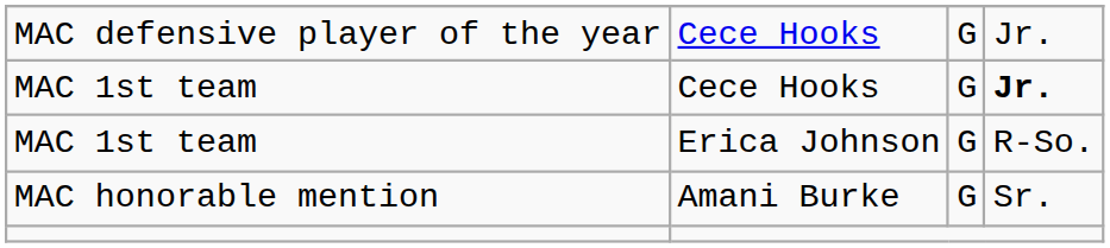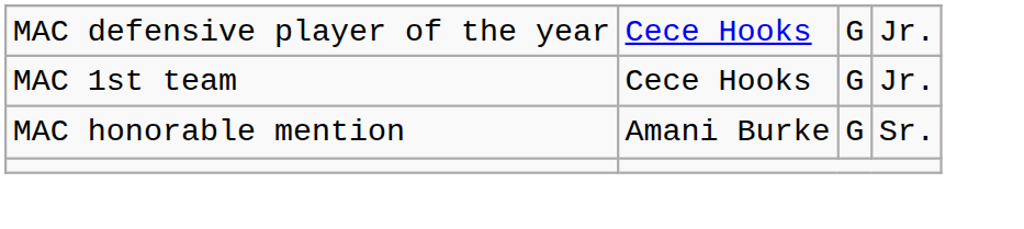 <table class="wikitable" border="1">
 <tr align=center>
 </tr>
 <tr>
 <td>MAC defensive player of the year</td>
 <td><a href='#'>Cece Hooks</a></td>
 <td>G</td>
 <td>Jr.</td>
 </tr>
 <tr>
 <td>MAC 1st team</td>
 <td>Cece Hooks</td>
 <td>G</td>
-<td><strong>Jr.</strong></td>
-</tr>
-<tr>
-<td>MAC 1st team</td>
-<td>Erica Johnson</td>
-<td>G</td>
-<td>R-So.</td>
+<td>Jr.</td>
 </tr>
 <tr>
 <td>MAC honorable mention</td>
 <td>Amani Burke</td>
 <td>G</td>
 <td>Sr.</td>
 </tr>
 <tr>
 <td></td>
 </tr>
 </table>
